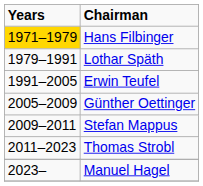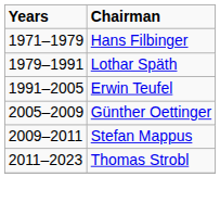 <table class="wikitable">
 <tr>
 <td class="hintergrundfarbe8"><strong>Years</strong></td>
 <td class="hintergrundfarbe8"><strong>Chairman</strong></td>
 </tr>
 <tr>
-<td style="background: gold;">1971–1979</td>
+<td>1971–1979</td>
 <td><a href='#'>Hans Filbinger</a></td>
 </tr>
 <tr>
 <td>1979–1991</td>
 <td><a href='#'>Lothar Späth</a></td>
 </tr>
 <tr>
 <td>1991–2005</td>
 <td><a href='#'>Erwin Teufel</a></td>
 </tr>
 <tr>
 <td>2005–2009</td>
 <td><a href='#'>Günther Oettinger</a></td>
 </tr>
 <tr>
 <td>2009–2011</td>
 <td><a href='#'>Stefan Mappus</a></td>
 </tr>
 <tr>
 <td>2011–2023</td>
 <td><a href='#'>Thomas Strobl</a></td>
 </tr>
 <tr>
 </tr>
 <tr>
-<td>2023–</td>
-<td><a href='#'>Manuel Hagel</a></td>
-</tr>
-<tr>
 </tr>
 </table>
